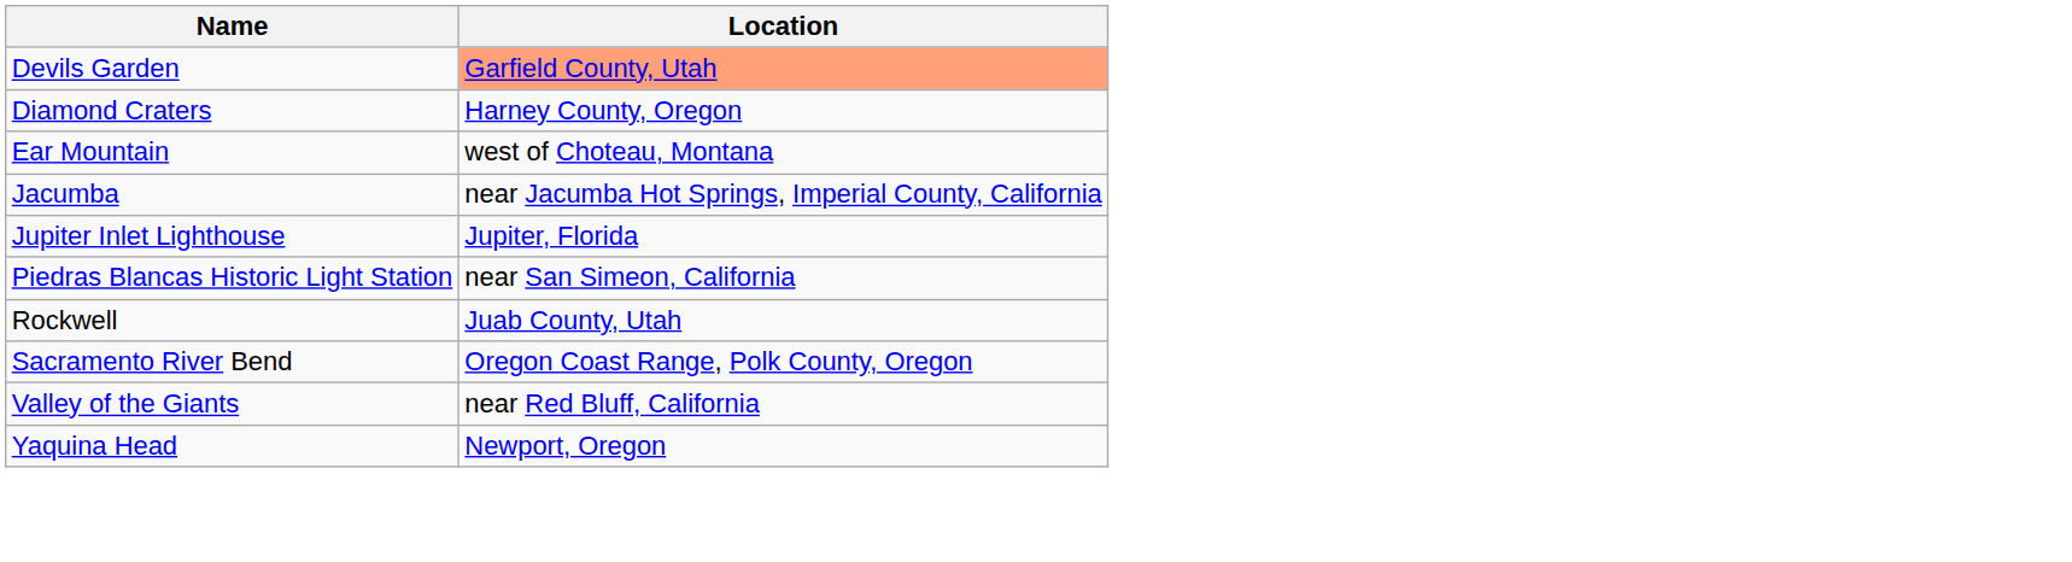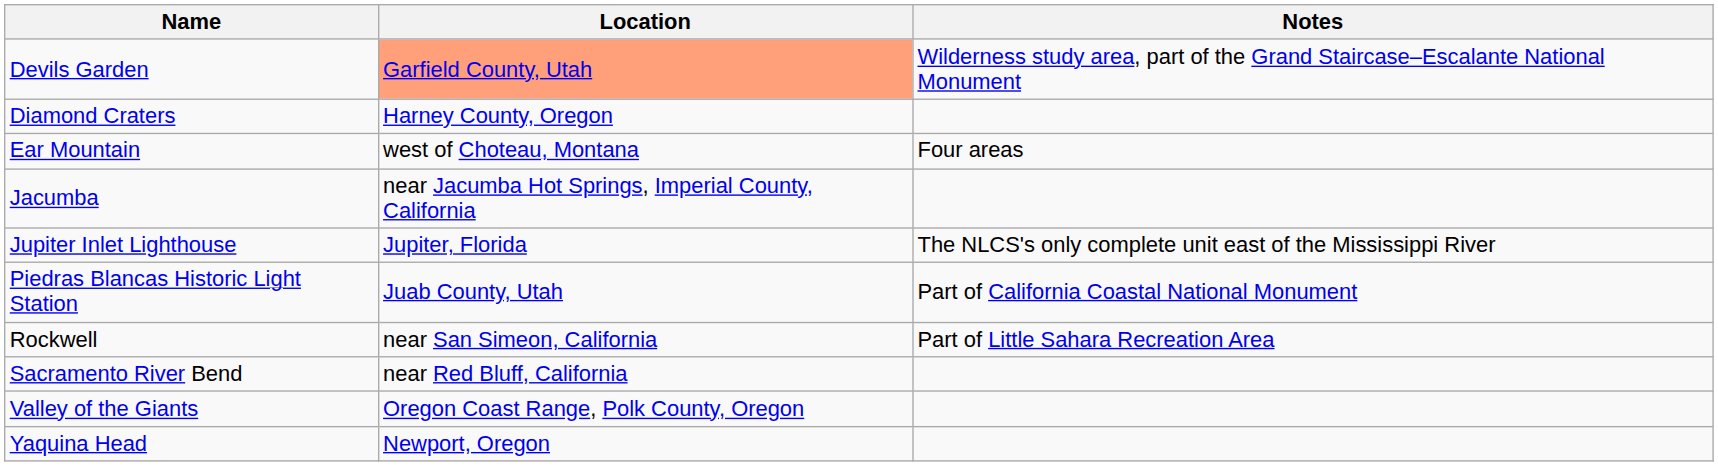 <table class="wikitable">
 <tr>
 <th>Name</th>
 <th>Location</th>
+<th>Notes</th>
 </tr>
 <tr>
 <td><a href='#'>Devils Garden</a></td>
 <td style="background: lightsalmon;"><a href='#'>Garfield County, Utah</a></td>
+<td><a href='#'>Wilderness study area</a>, part of the <a href='#'>Grand Staircase–Escalante National Monument</a></td>
 </tr>
 <tr>
 <td><a href='#'>Diamond Craters</a></td>
 <td><a href='#'>Harney County, Oregon</a></td>
+<td></td>
 </tr>
 <tr>
 <td><a href='#'>Ear Mountain</a></td>
 <td> west of <a href='#'>Choteau, Montana</a></td>
+<td>Four areas</td>
 </tr>
 <tr>
 <td><a href='#'>Jacumba</a></td>
 <td>near <a href='#'>Jacumba Hot Springs</a>, <a href='#'>Imperial County, California</a></td>
+<td></td>
 </tr>
 <tr>
 <td><a href='#'>Jupiter Inlet Lighthouse</a></td>
 <td><a href='#'>Jupiter, Florida</a></td>
+<td>The NLCS's only complete unit east of the Mississippi River</td>
 </tr>
 <tr>
 <td><a href='#'>Piedras Blancas Historic Light Station</a></td>
-<td>near <a href='#'>San Simeon, California</a></td>
+<td><a href='#'>Juab County, Utah</a></td>
+<td>Part of <a href='#'>California Coastal National Monument</a></td>
 </tr>
 <tr>
 <td>Rockwell</td>
-<td><a href='#'>Juab County, Utah</a></td>
+<td>near <a href='#'>San Simeon, California</a></td>
+<td>Part of <a href='#'>Little Sahara Recreation Area</a></td>
 </tr>
 <tr>
 <td><a href='#'>Sacramento River</a> Bend</td>
-<td><a href='#'>Oregon Coast Range</a>, <a href='#'>Polk County, Oregon</a></td>
+<td>near <a href='#'>Red Bluff, California</a></td>
+<td></td>
 </tr>
 <tr>
 <td><a href='#'>Valley of the Giants</a></td>
-<td>near <a href='#'>Red Bluff, California</a></td>
+<td><a href='#'>Oregon Coast Range</a>, <a href='#'>Polk County, Oregon</a></td>
+<td></td>
 </tr>
 <tr>
 <td><a href='#'>Yaquina Head</a></td>
 <td><a href='#'>Newport, Oregon</a></td>
+<td></td>
 </tr>
 </table>
